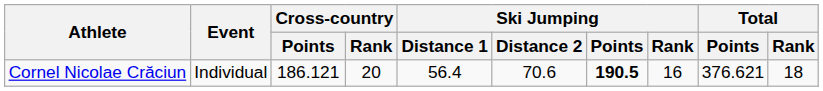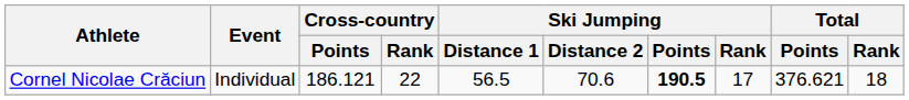 <table class="wikitable" style="font-size:90%">
 <tr>
 <th rowspan="2">Athlete</th>
 <th rowspan="2">Event</th>
 <th colspan="2">Cross-country</th>
 <th colspan="4">Ski Jumping</th>
 <th colspan="2">Total</th>
 </tr>
 <tr>
 <th>Points</th>
 <th>Rank</th>
 <th>Distance 1</th>
 <th>Distance 2</th>
 <th>Points</th>
 <th>Rank</th>
 <th>Points</th>
 <th>Rank</th>
 </tr>
 <tr>
 <td><a href='#'>Cornel Nicolae Crăciun</a></td>
 <td rowspan="4">Individual</td>
 <td align="center">186.121</td>
-<td align="center">20</td>
-<td align="center">56.4</td>
+<td align="center">22</td>
+<td align="center">56.5</td>
 <td align="center">70.6</td>
 <td align="center"><strong>190.5</strong></td>
-<td align="center">16</td>
+<td align="center">17</td>
 <td align="center">376.621</td>
 <td align="center">18</td>
 </tr>
 </table>
